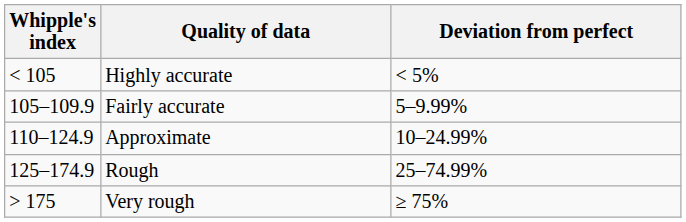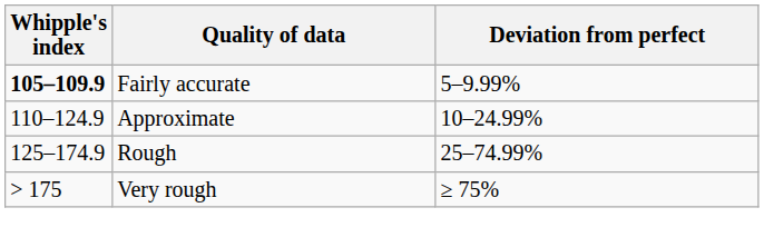 <table class="wikitable">
 <tr>
 <th width="50">Whipple's index</th>
 <th width="225">Quality of data</th>
 <th width="225">Deviation from perfect</th>
 </tr>
 <tr>
-<td>< 105</td>
-<td>Highly accurate</td>
-<td>< 5%</td>
-</tr>
-<tr>
-<td>105–109.9</td>
+<td><strong>105–109.9</strong></td>
 <td>Fairly accurate</td>
 <td>5–9.99%</td>
 </tr>
 <tr>
 <td>110–124.9</td>
 <td>Approximate</td>
 <td>10–24.99%</td>
 </tr>
 <tr>
 <td>125–174.9</td>
 <td>Rough</td>
 <td>25–74.99%</td>
 </tr>
 <tr>
 <td>> 175</td>
 <td>Very rough</td>
 <td>≥ 75%</td>
 </tr>
 </table>
